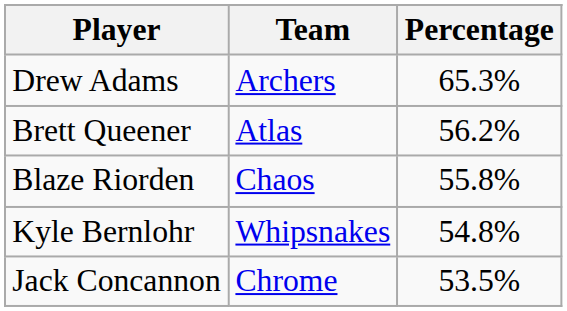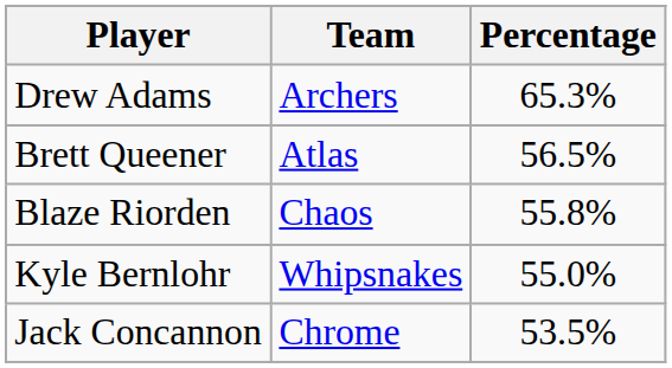 <table class="wikitable sortable" style="text-align:left;">
 <tr>
 </tr>
 <tr>
 <th>Player</th>
 <th>Team</th>
 <th>Percentage<br></th>
 </tr>
 <tr>
 <td>Drew Adams</td>
 <td><a href='#'>Archers</a></td>
 <td style="text-align:center;">65.3%</td>
 </tr>
 <tr>
 <td>Brett Queener</td>
 <td><a href='#'>Atlas</a></td>
-<td style="text-align:center;">56.2%</td>
+<td style="text-align:center;">56.5%</td>
 </tr>
 <tr>
 <td>Blaze Riorden</td>
 <td><a href='#'>Chaos</a></td>
 <td style="text-align:center;">55.8%</td>
 </tr>
 <tr>
 <td>Kyle Bernlohr</td>
 <td><a href='#'>Whipsnakes</a></td>
-<td style="text-align:center;">54.8%</td>
+<td style="text-align:center;">55.0%</td>
 </tr>
 <tr>
 <td>Jack Concannon</td>
 <td><a href='#'>Chrome</a></td>
 <td style="text-align:center;">53.5%</td>
 </tr>
 </table>
